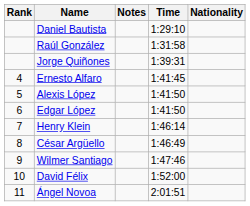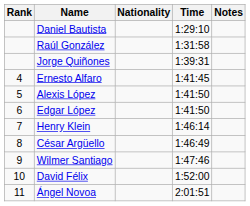 <table class="wikitable sortable" style="text-align:center;font-size:95%">
 <tr>
 <th>Rank</th>
 <th>Name</th>
+<th>Nationality</th>
+<th>Time</th>
 <th>Notes</th>
-<th>Time</th>
-<th>Nationality</th>
 </tr>
 <tr>
 <td></td>
 <td align=left><a href='#'>Daniel Bautista</a></td>
+<td align=left></td>
+<td>1:29:10</td>
 <td></td>
-<td>1:29:10</td>
-<td align=left></td>
 </tr>
 <tr>
 <td></td>
 <td align=left><a href='#'>Raúl González</a></td>
+<td align=left></td>
+<td>1:31:58</td>
 <td></td>
-<td>1:31:58</td>
-<td align=left></td>
 </tr>
 <tr>
 <td></td>
 <td align=left><a href='#'>Jorge Quiñones</a></td>
+<td align=left></td>
+<td>1:39:31</td>
 <td></td>
-<td>1:39:31</td>
-<td align=left></td>
 </tr>
 <tr>
 <td>4</td>
 <td align=left><a href='#'>Ernesto Alfaro</a></td>
+<td align=left></td>
+<td>1:41:45</td>
 <td></td>
-<td>1:41:45</td>
-<td align=left></td>
 </tr>
 <tr>
 <td>5</td>
 <td align=left><a href='#'>Alexis López</a></td>
+<td align=left></td>
+<td>1:41:50</td>
 <td></td>
-<td>1:41:50</td>
-<td align=left></td>
 </tr>
 <tr>
 <td>6</td>
 <td align=left><a href='#'>Edgar López</a></td>
+<td align=left></td>
+<td>1:41:50</td>
 <td></td>
-<td>1:41:50</td>
-<td align=left></td>
 </tr>
 <tr>
 <td>7</td>
 <td align=left><a href='#'>Henry Klein</a></td>
+<td align=left></td>
+<td>1:46:14</td>
 <td></td>
-<td>1:46:14</td>
-<td align=left></td>
 </tr>
 <tr>
 <td>8</td>
 <td align=left><a href='#'>César Argüello</a></td>
+<td align=left></td>
+<td>1:46:49</td>
 <td></td>
-<td>1:46:49</td>
-<td align=left></td>
 </tr>
 <tr>
 <td>9</td>
 <td align=left><a href='#'>Wilmer Santiago</a></td>
+<td align=left></td>
+<td>1:47:46</td>
 <td></td>
-<td>1:47:46</td>
-<td align=left></td>
 </tr>
 <tr>
 <td>10</td>
 <td align=left><a href='#'>David Félix</a></td>
+<td align=left></td>
+<td>1:52:00</td>
 <td></td>
-<td>1:52:00</td>
-<td align=left></td>
 </tr>
 <tr>
 <td>11</td>
 <td align=left><a href='#'>Ángel Novoa</a></td>
+<td align=left></td>
+<td>2:01:51</td>
 <td></td>
-<td>2:01:51</td>
-<td align=left></td>
 </tr>
 </table>
